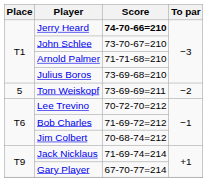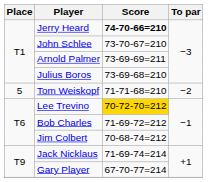 <table class=wikitable>
 <tr>
 <th>Place</th>
 <th>Player</th>
 <th>Score</th>
 <th>To par</th>
 </tr>
 <tr>
 <td rowspan=4 align=center>T1</td>
 <td> <a href='#'>Jerry Heard</a></td>
 <td><strong>74-70-66=210</strong></td>
 <td rowspan=4 align=center>−3</td>
 </tr>
 <tr>
 <td> <a href='#'>John Schlee</a></td>
 <td>73-70-67=210</td>
 </tr>
 <tr>
 <td> <a href='#'>Arnold Palmer</a></td>
-<td>71-71-68=210</td>
+<td>73-69-69=211</td>
 </tr>
 <tr>
 <td> <a href='#'>Julius Boros</a></td>
 <td>73-69-68=210</td>
 </tr>
 <tr>
 <td align=center>5</td>
 <td> <a href='#'>Tom Weiskopf</a></td>
-<td>73-69-69=211</td>
+<td>71-71-68=210</td>
 <td align=center>−2</td>
 </tr>
 <tr>
 <td rowspan=3 align=center>T6</td>
 <td> <a href='#'>Lee Trevino</a></td>
-<td>70-72-70=212</td>
+<td style="background: gold;">70-72-70=212</td>
 <td rowspan=3 align=center>−1</td>
 </tr>
 <tr>
 <td> <a href='#'>Bob Charles</a></td>
 <td>71-69-72=212</td>
 </tr>
 <tr>
 <td> <a href='#'>Jim Colbert</a></td>
 <td>70-68-74=212</td>
 </tr>
 <tr>
 <td rowspan=2 align=center>T9</td>
 <td> <a href='#'>Jack Nicklaus</a></td>
 <td>71-69-74=214</td>
 <td rowspan=2 align=center>+1</td>
 </tr>
 <tr>
 <td> <a href='#'>Gary Player</a></td>
 <td>67-70-77=214</td>
 </tr>
 <tr>
 </tr>
 </table>
